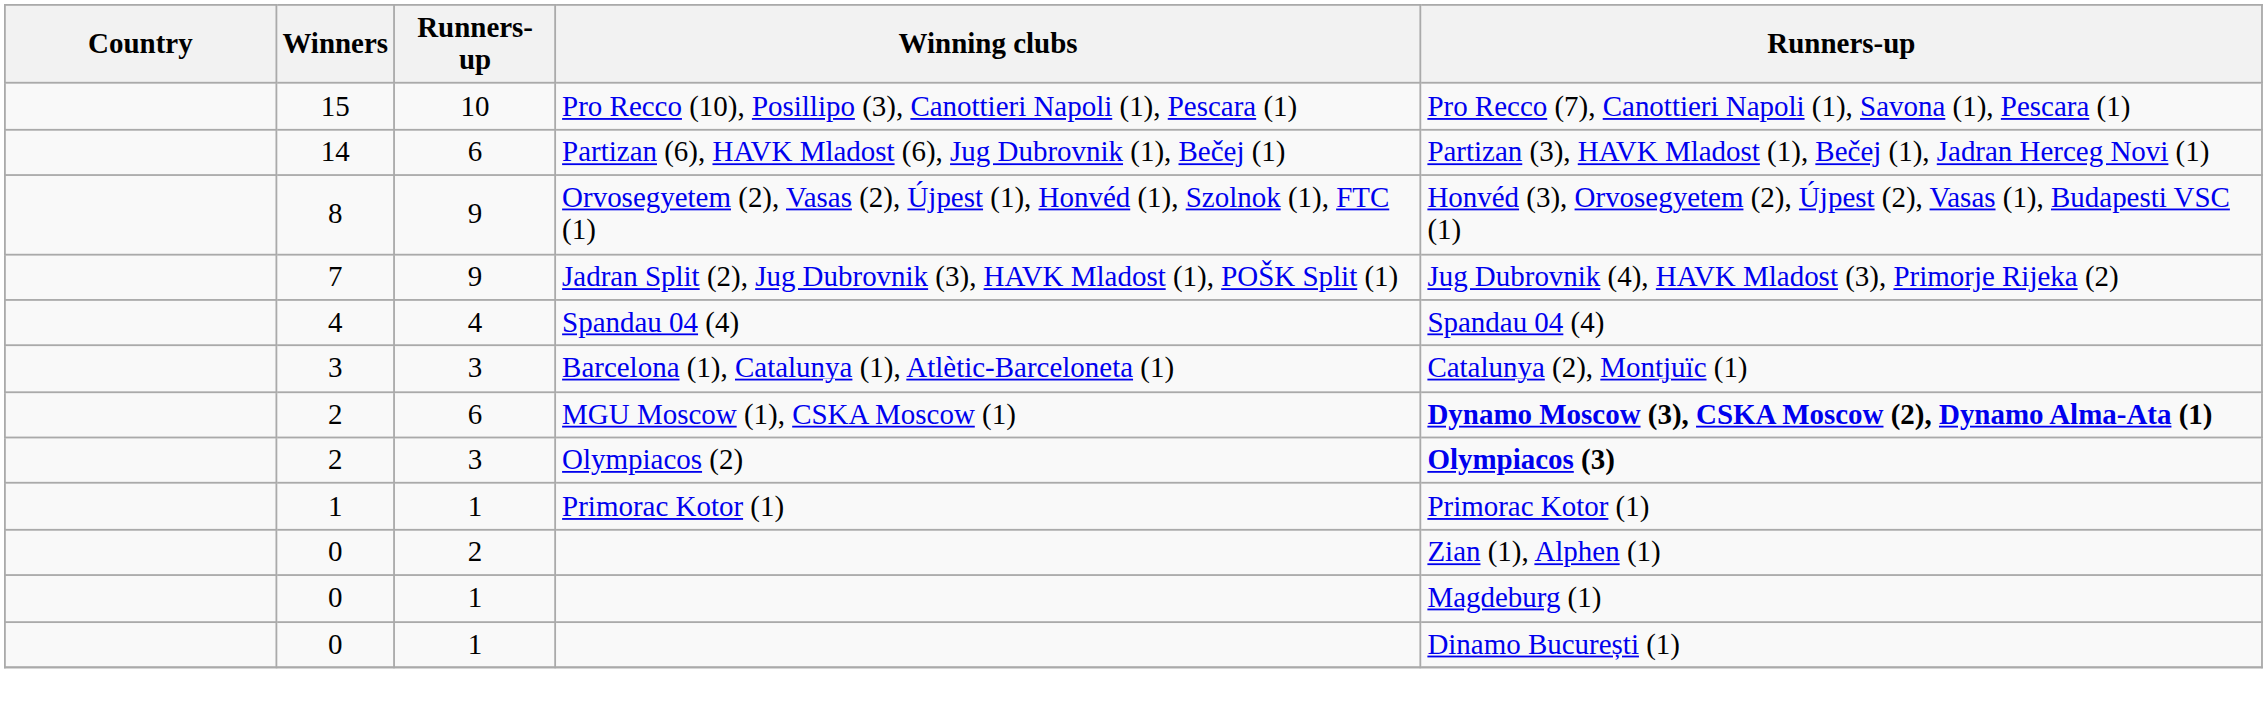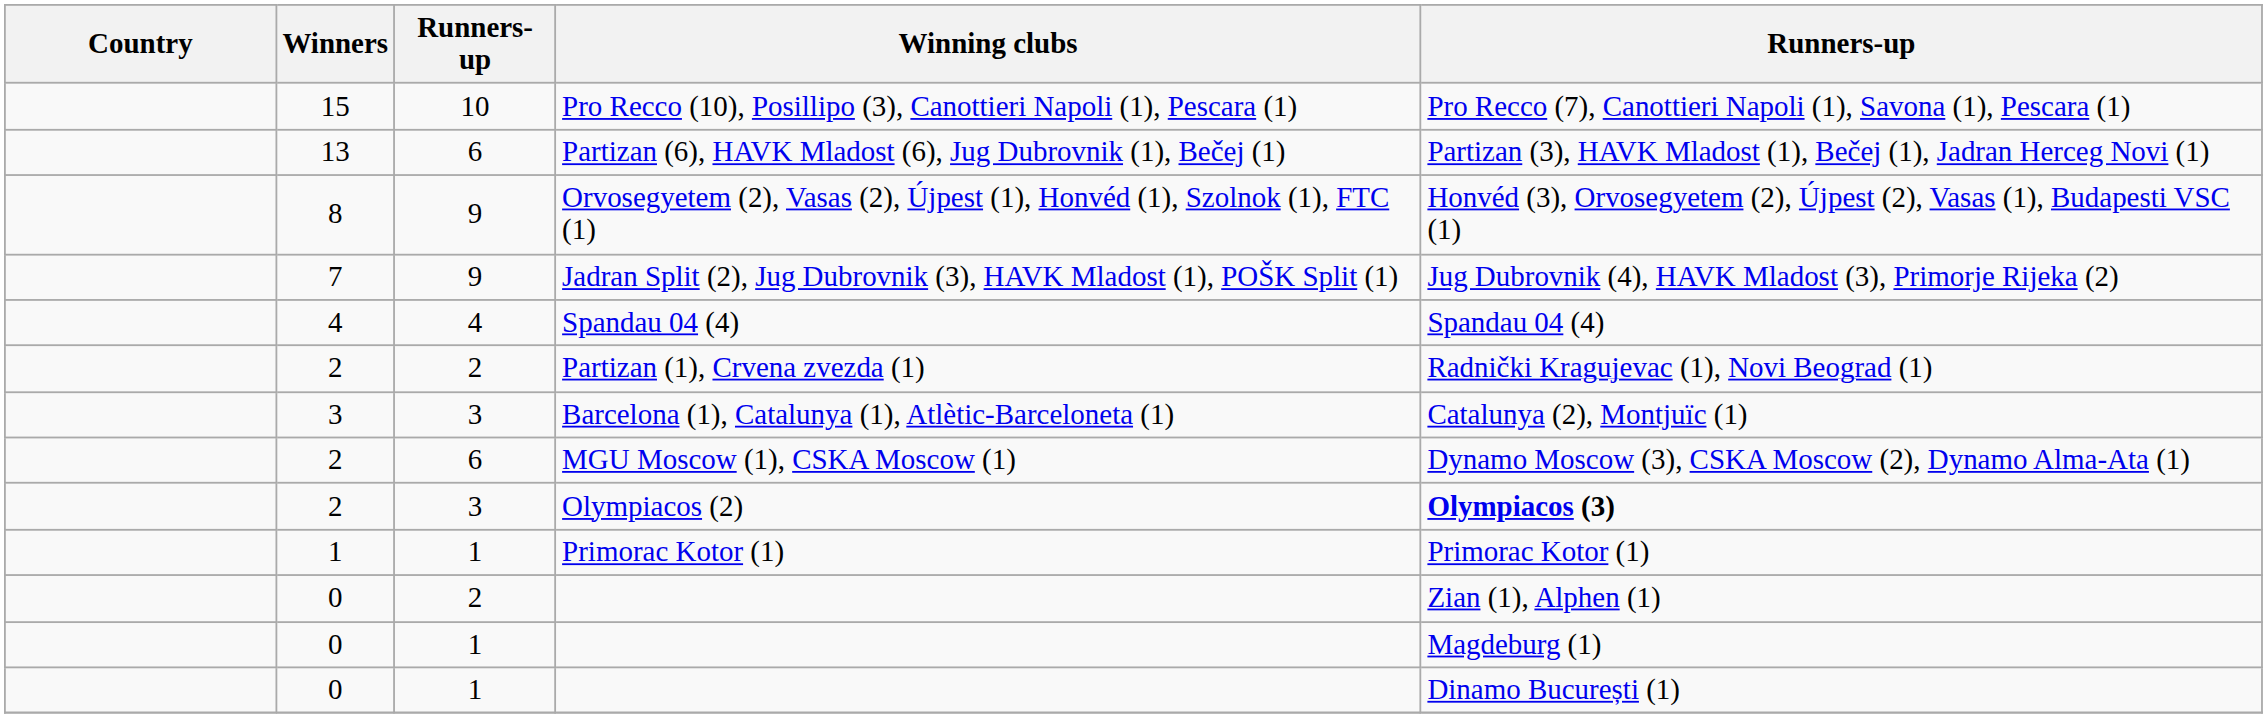 <table class="wikitable sortable">
 <tr>
 <th width=12%>Country</th>
 <th>Winners</th>
 <th>Runners-up</th>
 <th>Winning clubs</th>
 <th>Runners-up</th>
 </tr>
 <tr>
 <td></td>
 <td align=center>15</td>
 <td align=center>10</td>
 <td><a href='#'>Pro Recco</a> (10), <a href='#'>Posillipo</a> (3), <a href='#'>Canottieri Napoli</a> (1), <a href='#'>Pescara</a> (1)</td>
 <td><a href='#'>Pro Recco</a> (7), <a href='#'>Canottieri Napoli</a> (1), <a href='#'>Savona</a> (1), <a href='#'>Pescara</a> (1)</td>
 </tr>
 <tr>
 <td><em></em> </td>
-<td align=center>14</td>
+<td align=center>13</td>
 <td align=center>6</td>
 <td><a href='#'>Partizan</a> (6), <a href='#'>HAVK Mladost</a> (6), <a href='#'>Jug Dubrovnik</a> (1), <a href='#'>Bečej</a> (1)</td>
 <td><a href='#'>Partizan</a> (3), <a href='#'>HAVK Mladost</a> (1), <a href='#'>Bečej</a> (1), <a href='#'>Jadran Herceg Novi</a> (1)</td>
 </tr>
 <tr>
 <td></td>
 <td align=center>8</td>
 <td align=center>9</td>
 <td><a href='#'>Orvosegyetem</a> (2), <a href='#'>Vasas</a> (2), <a href='#'>Újpest</a> (1), <a href='#'>Honvéd</a> (1), <a href='#'>Szolnok</a> (1), <a href='#'>FTC</a> (1)</td>
 <td><a href='#'>Honvéd</a> (3), <a href='#'>Orvosegyetem</a> (2), <a href='#'>Újpest</a> (2), <a href='#'>Vasas</a> (1), <a href='#'>Budapesti VSC</a> (1)</td>
 </tr>
 <tr>
 <td></td>
 <td align=center>7</td>
 <td align=center>9</td>
 <td><a href='#'>Jadran Split</a> (2), <a href='#'>Jug Dubrovnik</a> (3), <a href='#'>HAVK Mladost</a> (1), <a href='#'>POŠK Split</a> (1)</td>
 <td><a href='#'>Jug Dubrovnik</a> (4), <a href='#'>HAVK Mladost</a> (3), <a href='#'>Primorje Rijeka</a> (2)</td>
 </tr>
 <tr>
 <td></td>
 <td align=center>4</td>
 <td align=center>4</td>
 <td><a href='#'>Spandau 04</a> (4)</td>
 <td><a href='#'>Spandau 04</a> (4)</td>
 </tr>
 <tr>
 <td></td>
+<td align=center>2</td>
+<td align=center>2</td>
+<td><a href='#'>Partizan</a> (1), <a href='#'>Crvena zvezda</a> (1)</td>
+<td><a href='#'>Radnički Kragujevac</a> (1), <a href='#'>Novi Beograd</a> (1)</td>
+</tr>
+<tr>
+<td></td>
 <td align=center>3</td>
 <td align=center>3</td>
 <td><a href='#'>Barcelona</a> (1), <a href='#'>Catalunya</a> (1), <a href='#'>Atlètic-Barceloneta</a> (1)</td>
 <td><a href='#'>Catalunya</a> (2), <a href='#'>Montjuïc</a> (1)</td>
 </tr>
 <tr>
 <td><em></em> </td>
 <td align=center>2</td>
 <td align=center>6</td>
 <td><a href='#'>MGU Moscow</a> (1), <a href='#'>CSKA Moscow</a> (1)</td>
-<td><strong><a href='#'>Dynamo Moscow</a> (3), <a href='#'>CSKA Moscow</a> (2), <a href='#'>Dynamo Alma-Ata</a> (1)</strong></td>
+<td><a href='#'>Dynamo Moscow</a> (3), <a href='#'>CSKA Moscow</a> (2), <a href='#'>Dynamo Alma-Ata</a> (1)</td>
 </tr>
 <tr>
 <td></td>
 <td align=center>2</td>
 <td align=center>3</td>
 <td><a href='#'>Olympiacos</a> (2)</td>
 <td><strong><a href='#'>Olympiacos</a> (3)</strong></td>
 </tr>
 <tr>
 <td></td>
 <td align=center>1</td>
 <td align=center>1</td>
 <td><a href='#'>Primorac Kotor</a> (1)</td>
 <td><a href='#'>Primorac Kotor</a> (1)</td>
 </tr>
 <tr>
 <td></td>
 <td align=center>0</td>
 <td align=center>2</td>
 <td align=center></td>
 <td><a href='#'>Zian</a> (1), <a href='#'>Alphen</a> (1)</td>
 </tr>
 <tr>
 <td><em></em></td>
 <td align=center>0</td>
 <td align=center>1</td>
 <td align=center></td>
 <td><a href='#'>Magdeburg</a> (1)</td>
 </tr>
 <tr>
 <td></td>
 <td align=center>0</td>
 <td align=center>1</td>
 <td align=center></td>
 <td><a href='#'>Dinamo București</a> (1)</td>
 </tr>
 <tr>
 </tr>
 </table>
